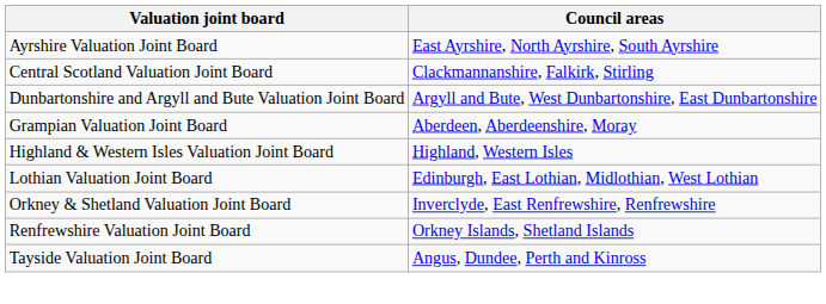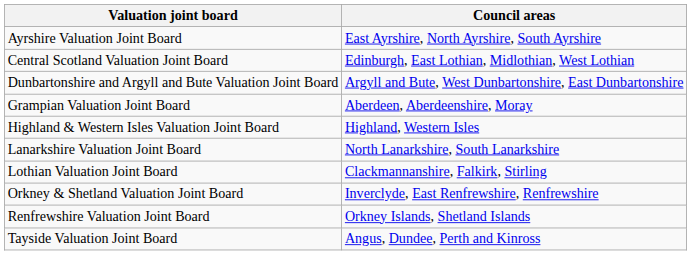 <table class="wikitable">
 <tr>
 <th>Valuation joint board</th>
 <th>Council areas</th>
 </tr>
 <tr>
 <td>Ayrshire Valuation Joint Board</td>
 <td><a href='#'>East Ayrshire</a>, <a href='#'>North Ayrshire</a>, <a href='#'>South Ayrshire</a></td>
 </tr>
 <tr>
 <td>Central Scotland Valuation Joint Board</td>
-<td><a href='#'>Clackmannanshire</a>, <a href='#'>Falkirk</a>, <a href='#'>Stirling</a></td>
+<td><a href='#'>Edinburgh</a>, <a href='#'>East Lothian</a>, <a href='#'>Midlothian</a>, <a href='#'>West Lothian</a></td>
 </tr>
 <tr>
 <td>Dunbartonshire and Argyll and Bute Valuation Joint Board</td>
 <td><a href='#'>Argyll and Bute</a>, <a href='#'>West Dunbartonshire</a>, <a href='#'>East Dunbartonshire</a></td>
 </tr>
 <tr>
 <td>Grampian Valuation Joint Board</td>
 <td><a href='#'>Aberdeen</a>, <a href='#'>Aberdeenshire</a>, <a href='#'>Moray</a></td>
 </tr>
 <tr>
 <td>Highland & Western Isles Valuation Joint Board</td>
 <td><a href='#'>Highland</a>, <a href='#'>Western Isles</a></td>
 </tr>
 <tr>
+<td>Lanarkshire Valuation Joint Board</td>
+<td><a href='#'>North Lanarkshire</a>, <a href='#'>South Lanarkshire</a></td>
+</tr>
+<tr>
 <td>Lothian Valuation Joint Board</td>
-<td><a href='#'>Edinburgh</a>, <a href='#'>East Lothian</a>, <a href='#'>Midlothian</a>, <a href='#'>West Lothian</a></td>
+<td><a href='#'>Clackmannanshire</a>, <a href='#'>Falkirk</a>, <a href='#'>Stirling</a></td>
 </tr>
 <tr>
 <td>Orkney & Shetland Valuation Joint Board</td>
 <td><a href='#'>Inverclyde</a>, <a href='#'>East Renfrewshire</a>, <a href='#'>Renfrewshire</a></td>
 </tr>
 <tr>
 <td>Renfrewshire Valuation Joint Board</td>
 <td><a href='#'>Orkney Islands</a>, <a href='#'>Shetland Islands</a></td>
 </tr>
 <tr>
 <td>Tayside Valuation Joint Board</td>
 <td><a href='#'>Angus</a>, <a href='#'>Dundee</a>, <a href='#'>Perth and Kinross</a></td>
 </tr>
 </table>
